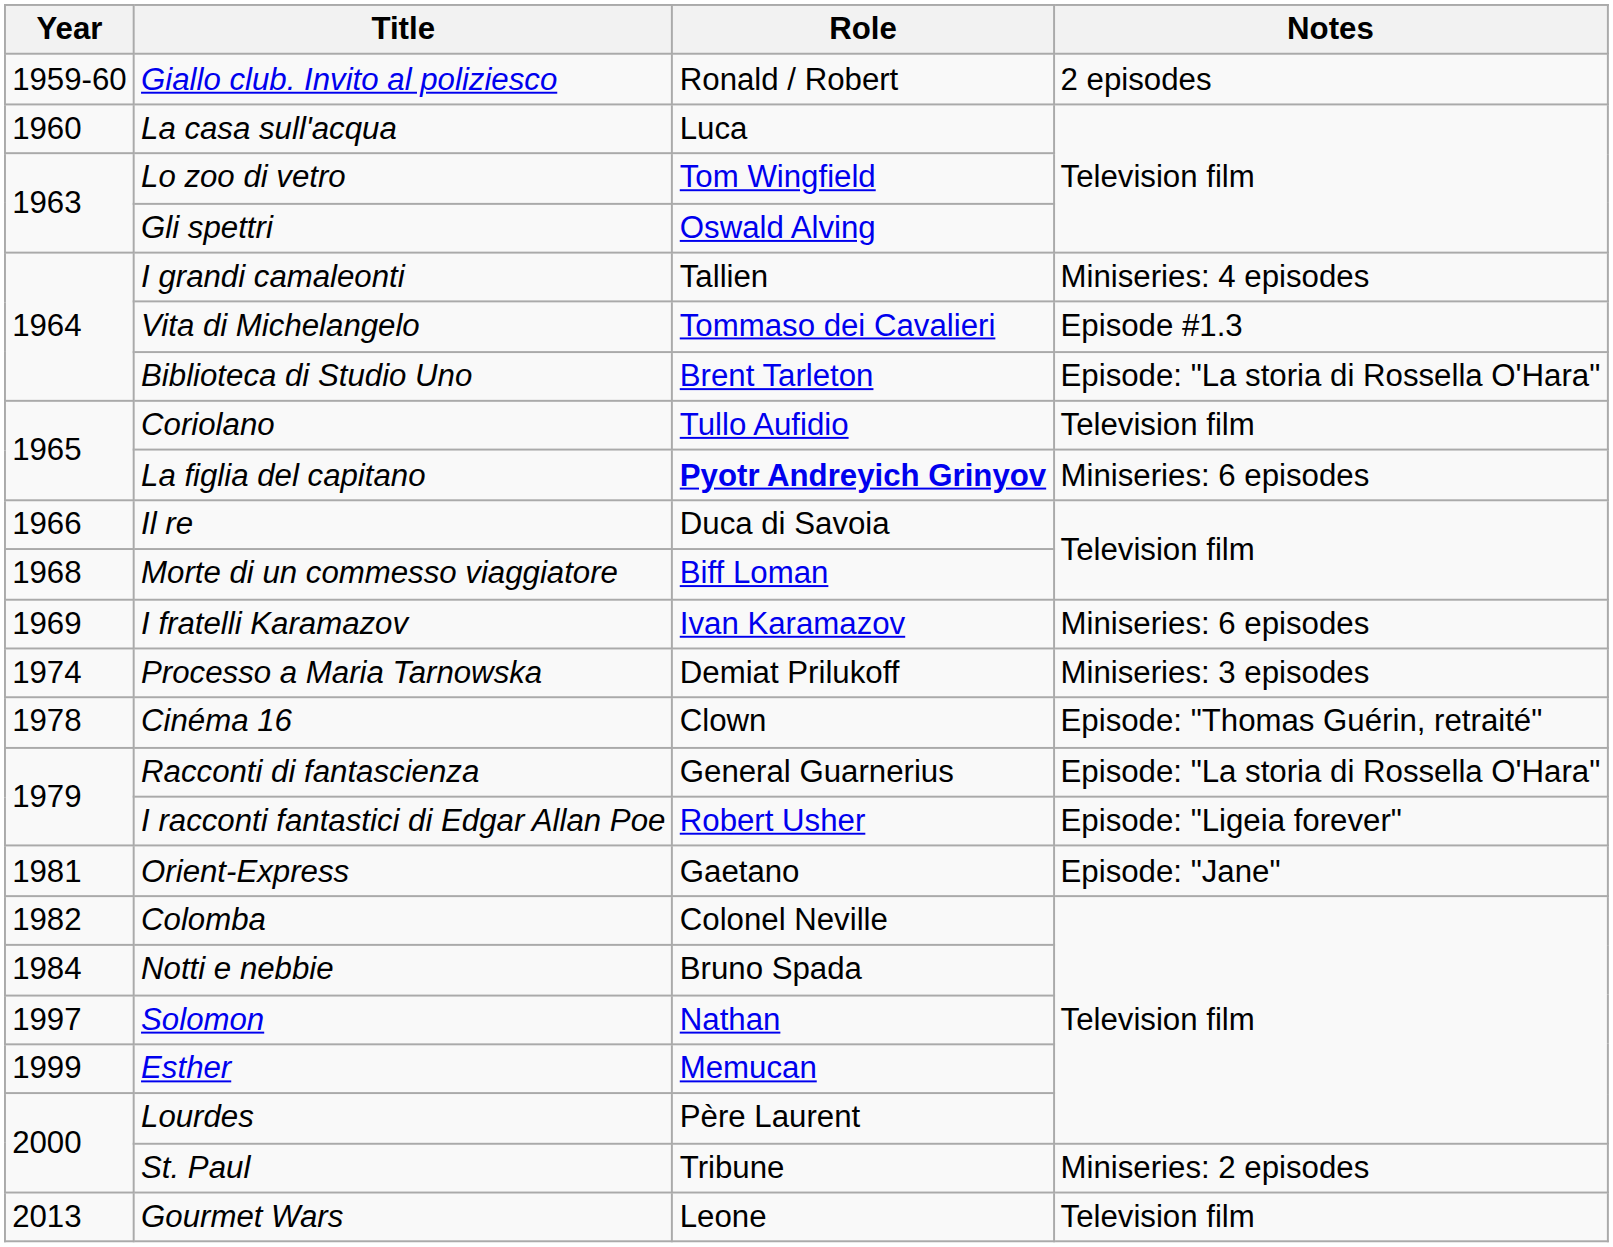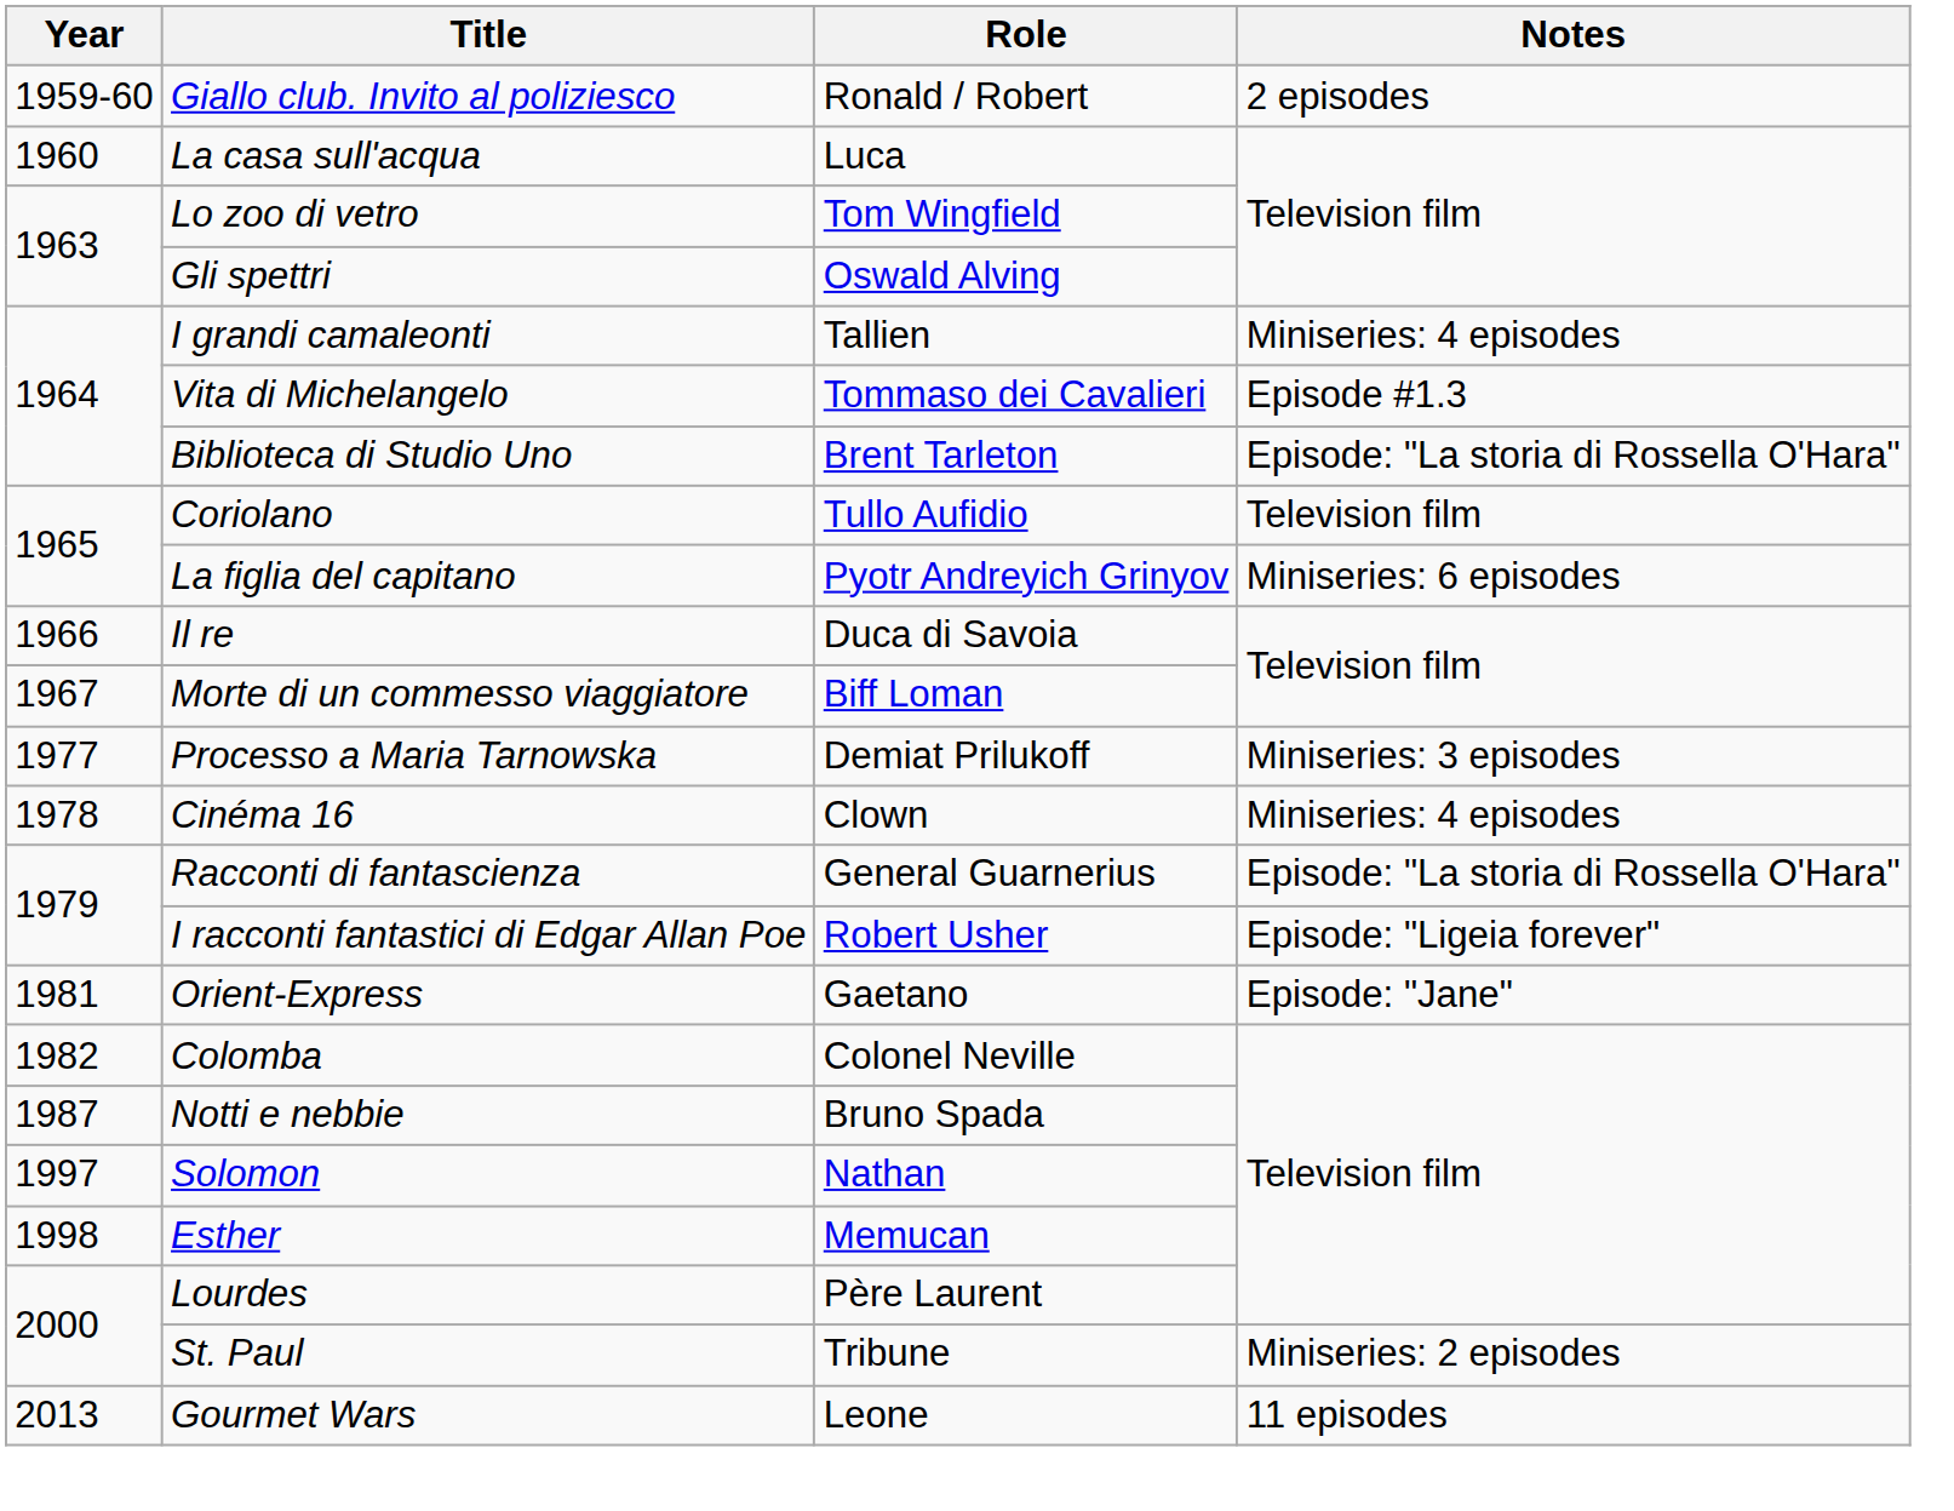 <table class="wikitable">
 <tr>
 <th>Year</th>
 <th>Title</th>
 <th>Role</th>
 <th>Notes</th>
 </tr>
 <tr>
 <td>1959-60</td>
 <td><em><a href='#'>Giallo club. Invito al poliziesco</a></em></td>
 <td>Ronald / Robert</td>
 <td>2 episodes</td>
 </tr>
 <tr>
 <td>1960</td>
 <td><em>La casa sull'acqua</em></td>
 <td>Luca</td>
 <td rowspan="3">Television film</td>
 </tr>
 <tr>
 <td rowspan="2">1963</td>
 <td><em>Lo zoo di vetro</em></td>
 <td><a href='#'>Tom Wingfield</a></td>
 </tr>
 <tr>
 <td><em>Gli spettri</em></td>
 <td><a href='#'>Oswald Alving</a></td>
 </tr>
 <tr>
 <td rowspan="3">1964</td>
 <td><em>I grandi camaleonti</em></td>
 <td>Tallien</td>
 <td>Miniseries: 4 episodes</td>
 </tr>
 <tr>
 <td><em>Vita di Michelangelo</em></td>
 <td><a href='#'>Tommaso dei Cavalieri</a></td>
 <td>Episode #1.3</td>
 </tr>
 <tr>
 <td><em>Biblioteca di Studio Uno</em></td>
 <td><a href='#'>Brent Tarleton</a></td>
 <td>Episode: "La storia di Rossella O'Hara"</td>
 </tr>
 <tr>
 <td rowspan="2">1965</td>
 <td><em>Coriolano</em></td>
 <td><a href='#'>Tullo Aufidio</a></td>
 <td>Television film</td>
 </tr>
 <tr>
 <td><em>La figlia del capitano</em></td>
-<td><strong><a href='#'>Pyotr Andreyich Grinyov</a></strong></td>
+<td><a href='#'>Pyotr Andreyich Grinyov</a></td>
 <td>Miniseries: 6 episodes</td>
 </tr>
 <tr>
 <td>1966</td>
 <td><em>Il re</em></td>
 <td>Duca di Savoia</td>
 <td rowspan="2">Television film</td>
 </tr>
 <tr>
-<td>1968</td>
+<td>1967</td>
 <td><em>Morte di un commesso viaggiatore</em></td>
 <td><a href='#'>Biff Loman</a></td>
 </tr>
 <tr>
-<td>1969</td>
-<td><em>I fratelli Karamazov</em></td>
-<td><a href='#'>Ivan Karamazov</a></td>
-<td>Miniseries: 6 episodes</td>
-</tr>
-<tr>
-<td>1974</td>
+<td>1977</td>
 <td><em>Processo a Maria Tarnowska</em></td>
 <td>Demiat Prilukoff</td>
 <td>Miniseries: 3 episodes</td>
 </tr>
 <tr>
 <td>1978</td>
 <td><em>Cinéma 16</em></td>
 <td>Clown</td>
-<td>Episode: "Thomas Guérin, retraité"</td>
+<td>Miniseries: 4 episodes</td>
 </tr>
 <tr>
 <td rowspan="2">1979</td>
 <td><em>Racconti di fantascienza</em></td>
 <td>General Guarnerius</td>
 <td>Episode: "La storia di Rossella O'Hara"</td>
 </tr>
 <tr>
 <td><em>I racconti fantastici di Edgar Allan Poe</em></td>
 <td><a href='#'>Robert Usher</a></td>
 <td>Episode: "Ligeia forever"</td>
 </tr>
 <tr>
 <td>1981</td>
 <td><em>Orient-Express</em></td>
 <td>Gaetano</td>
 <td>Episode: "Jane"</td>
 </tr>
 <tr>
 <td>1982</td>
 <td><em>Colomba</em></td>
 <td>Colonel Neville</td>
 <td rowspan="5">Television film</td>
 </tr>
 <tr>
-<td>1984</td>
+<td>1987</td>
 <td><em>Notti e nebbie</em></td>
 <td>Bruno Spada</td>
 </tr>
 <tr>
 <td>1997</td>
 <td><a href='#'><em>Solomon</em></a></td>
 <td><a href='#'>Nathan</a></td>
 </tr>
 <tr>
-<td>1999</td>
+<td>1998</td>
 <td><a href='#'><em>Esther</em></a></td>
 <td><a href='#'>Memucan</a></td>
 </tr>
 <tr>
 <td rowspan="2">2000</td>
 <td><em>Lourdes</em></td>
 <td>Père Laurent</td>
 </tr>
 <tr>
 <td><em>St. Paul</em></td>
 <td>Tribune</td>
 <td>Miniseries: 2 episodes</td>
 </tr>
 <tr>
 <td>2013</td>
 <td><em>Gourmet Wars</em></td>
 <td>Leone</td>
-<td>Television film</td>
+<td>11 episodes</td>
 </tr>
 </table>
